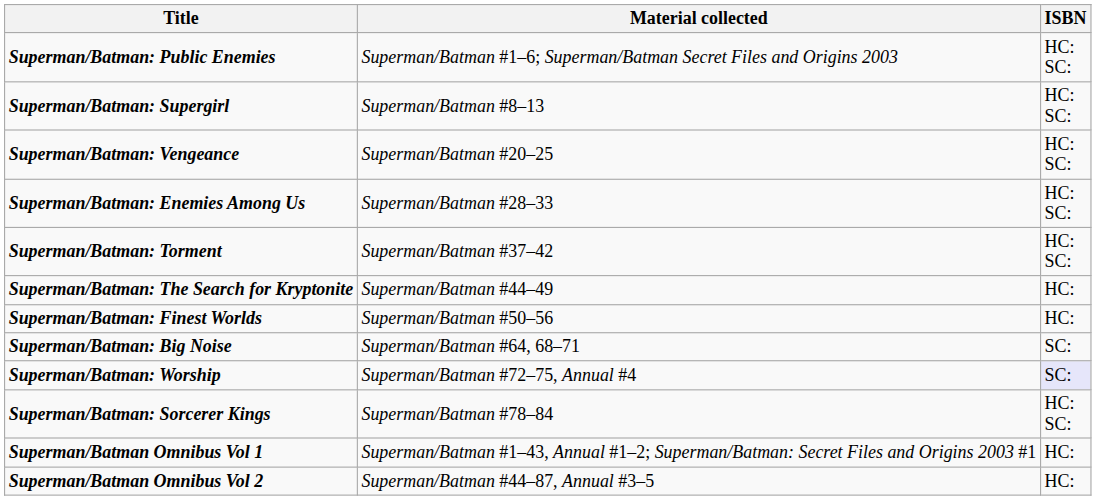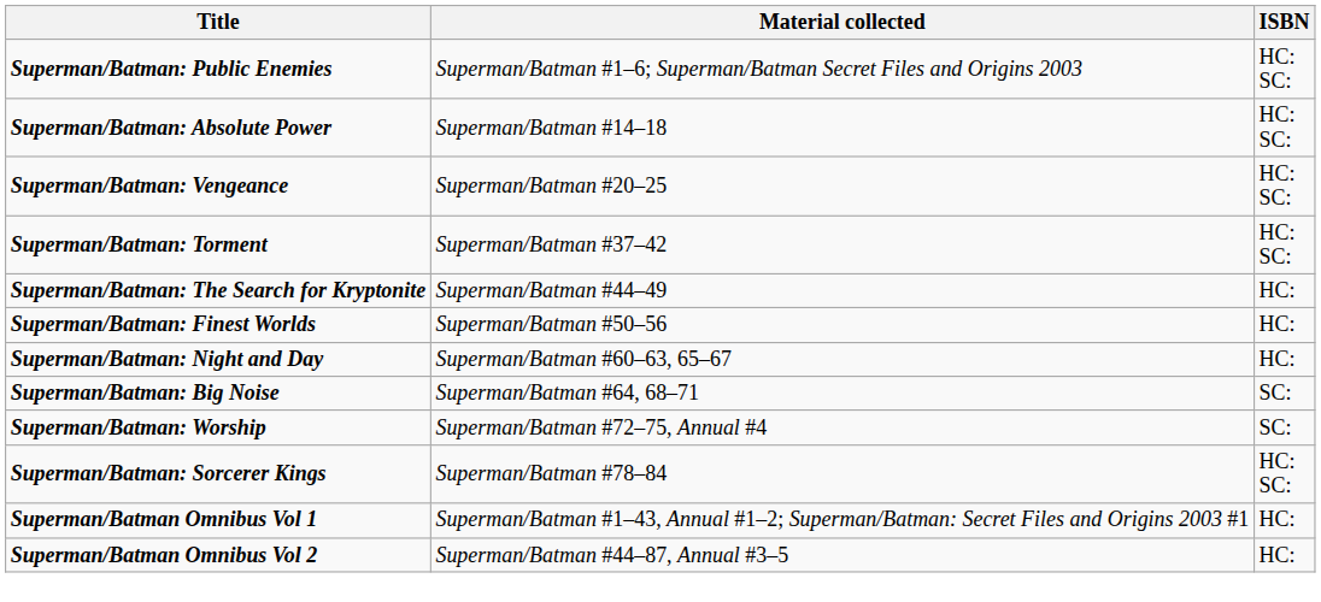 <table class="wikitable">
 <tr>
 <th>Title</th>
 <th>Material collected</th>
 <th>ISBN</th>
 </tr>
 <tr>
 <td><strong><em>Superman/Batman: Public Enemies</em></strong></td>
 <td><em>Superman/Batman</em> #1–6; <em>Superman/Batman Secret Files and Origins 2003</em></td>
 <td>HC: <br>SC: </td>
 </tr>
 <tr>
-<td><strong><em>Superman/Batman: Supergirl</em></strong></td>
-<td><em>Superman/Batman</em> #8–13</td>
+<td><strong><em>Superman/Batman: Absolute Power</em></strong></td>
+<td><em>Superman/Batman</em> #14–18</td>
 <td>HC: <br>SC: </td>
 </tr>
 <tr>
 <td><strong><em>Superman/Batman: Vengeance</em></strong></td>
 <td><em>Superman/Batman</em> #20–25</td>
-<td>HC: <br>SC: </td>
-</tr>
-<tr>
-<td><strong><em>Superman/Batman: Enemies Among Us</em></strong></td>
-<td><em>Superman/Batman</em> #28–33</td>
 <td>HC: <br>SC: </td>
 </tr>
 <tr>
 <td><strong><em>Superman/Batman: Torment</em></strong></td>
 <td><em>Superman/Batman</em> #37–42</td>
 <td>HC: <br>SC: </td>
 </tr>
 <tr>
 <td><strong><em>Superman/Batman: The Search for Kryptonite</em></strong></td>
 <td><em>Superman/Batman</em> #44–49</td>
 <td>HC: </td>
 </tr>
 <tr>
 <td><strong><em>Superman/Batman: Finest Worlds</em></strong></td>
 <td><em>Superman/Batman</em> #50–56</td>
 <td>HC: </td>
 </tr>
 <tr>
+<td><strong><em>Superman/Batman: Night and Day</em></strong></td>
+<td><em>Superman/Batman</em> #60–63, 65–67</td>
+<td>HC: </td>
+</tr>
+<tr>
 <td><strong><em>Superman/Batman: Big Noise</em></strong></td>
 <td><em>Superman/Batman</em> #64, 68–71</td>
 <td>SC: </td>
 </tr>
 <tr>
 <td><strong><em>Superman/Batman: Worship</em></strong></td>
 <td><em>Superman/Batman</em> #72–75, <em>Annual</em> #4</td>
-<td style="background: lavender;">SC: </td>
+<td>SC: </td>
 </tr>
 <tr>
 <td><strong><em>Superman/Batman: Sorcerer Kings</em></strong></td>
 <td><em>Superman/Batman</em> #78–84</td>
 <td>HC: <br>SC: </td>
 </tr>
 <tr>
 <td><strong><em>Superman/Batman Omnibus Vol 1</em></strong></td>
 <td><em>Superman/Batman</em> #1–43, <em>Annual</em> #1–2; <em>Superman/Batman: Secret Files and Origins 2003</em> #1</td>
 <td>HC: </td>
 </tr>
 <tr>
 <td><strong><em>Superman/Batman Omnibus Vol 2</em></strong></td>
 <td><em>Superman/Batman</em> #44–87, <em>Annual</em> #3–5</td>
 <td>HC: </td>
 </tr>
 </table>
